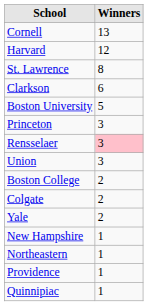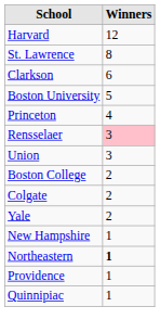 <table class="wikitable">
 <tr>
 <th style="background:#e5e5e5;">School</th>
 <th style="background:#e5e5e5;">Winners</th>
-</tr>
-<tr>
-<td><a href='#'>Cornell</a></td>
-<td>13</td>
 </tr>
 <tr>
 <td><a href='#'>Harvard</a></td>
 <td>12</td>
 </tr>
 <tr>
 <td><a href='#'>St. Lawrence</a></td>
 <td>8</td>
 </tr>
 <tr>
 <td><a href='#'>Clarkson</a></td>
 <td>6</td>
 </tr>
 <tr>
 <td><a href='#'>Boston University</a></td>
 <td>5</td>
 </tr>
 <tr>
 <td><a href='#'>Princeton</a></td>
-<td>3</td>
+<td>4</td>
 </tr>
 <tr>
 <td><a href='#'>Rensselaer</a></td>
 <td style="background: pink;">3</td>
 </tr>
 <tr>
 <td><a href='#'>Union</a></td>
 <td>3</td>
 </tr>
 <tr>
 <td><a href='#'>Boston College</a></td>
 <td>2</td>
 </tr>
 <tr>
 <td><a href='#'>Colgate</a></td>
 <td>2</td>
 </tr>
 <tr>
 <td><a href='#'>Yale</a></td>
 <td>2</td>
 </tr>
 <tr>
 <td><a href='#'>New Hampshire</a></td>
 <td>1</td>
 </tr>
 <tr>
 <td><a href='#'>Northeastern</a></td>
-<td>1</td>
+<td><strong>1</strong></td>
 </tr>
 <tr>
 <td><a href='#'>Providence</a></td>
 <td>1</td>
 </tr>
 <tr>
 <td><a href='#'>Quinnipiac</a></td>
 <td>1</td>
 </tr>
 </table>
